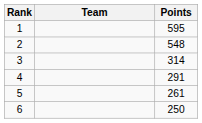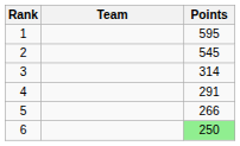 <table class="wikitable" style="text-align:center;">
 <tr>
 <th width=40>Rank</th>
 <th width=180>Team</th>
 <th width=60>Points</th>
 </tr>
 <tr>
 <td>1</td>
 <td align=left></td>
 <td>595</td>
 </tr>
 <tr>
 <td>2</td>
 <td align=left></td>
-<td>548</td>
+<td>545</td>
 </tr>
 <tr>
 <td>3</td>
 <td align=left></td>
 <td>314</td>
 </tr>
 <tr>
 <td>4</td>
 <td align=left></td>
 <td>291</td>
 </tr>
 <tr>
 <td>5</td>
 <td align=left></td>
-<td>261</td>
+<td>266</td>
 </tr>
 <tr>
 <td>6</td>
 <td align=left></td>
-<td>250</td>
+<td style="background: lightgreen;">250</td>
 </tr>
 </table>
